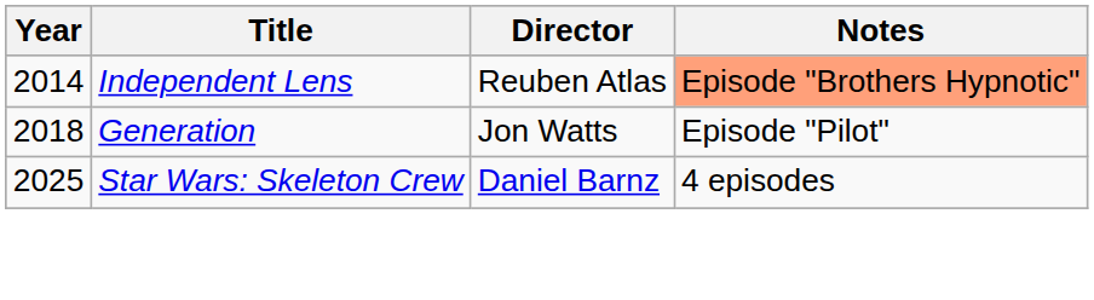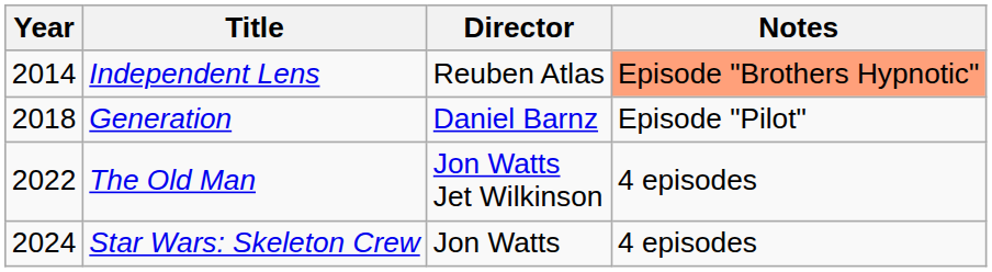 <table class="wikitable">
 <tr>
 <th>Year</th>
 <th>Title</th>
 <th>Director</th>
 <th>Notes</th>
 </tr>
 <tr>
 <td>2014</td>
 <td><em><a href='#'>Independent Lens</a></em></td>
 <td>Reuben Atlas</td>
 <td style="background: lightsalmon;">Episode "Brothers Hypnotic"</td>
 </tr>
 <tr>
 <td>2018</td>
 <td><em><a href='#'>Generation</a></em></td>
-<td>Jon Watts</td>
+<td><a href='#'>Daniel Barnz</a></td>
 <td>Episode "Pilot"</td>
 </tr>
 <tr>
-<td>2025</td>
+<td>2022</td>
+<td><em><a href='#'>The Old Man</a></em></td>
+<td><a href='#'>Jon Watts</a><br>Jet Wilkinson</td>
+<td>4 episodes</td>
+</tr>
+<tr>
+<td>2024</td>
 <td><em><a href='#'>Star Wars: Skeleton Crew</a></em></td>
-<td><a href='#'>Daniel Barnz</a></td>
+<td>Jon Watts</td>
 <td>4 episodes</td>
 </tr>
 </table>
